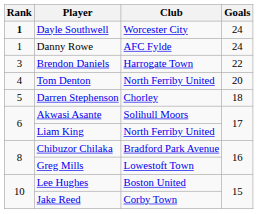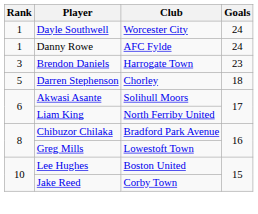 <table class="wikitable" style="text-align:center">
 <tr>
 <th>Rank</th>
 <th>Player</th>
 <th>Club</th>
 <th>Goals</th>
 </tr>
 <tr>
-<td><strong>1</strong></td>
+<td>1</td>
 <td align="left"><a href='#'>Dayle Southwell</a></td>
 <td align="left"><a href='#'>Worcester City</a></td>
 <td>24</td>
 </tr>
 <tr>
 <td>1</td>
 <td align="left">Danny Rowe</td>
 <td align="left"><a href='#'>AFC Fylde</a></td>
 <td>24</td>
 </tr>
 <tr>
 <td>3</td>
 <td align="left"><a href='#'>Brendon Daniels</a></td>
 <td align="left"><a href='#'>Harrogate Town</a></td>
-<td>22</td>
-</tr>
-<tr>
-<td>4</td>
-<td align="left"><a href='#'>Tom Denton</a></td>
-<td align="left"><a href='#'>North Ferriby United</a></td>
-<td>20</td>
+<td>23</td>
 </tr>
 <tr>
 <td>5</td>
 <td align="left"><a href='#'>Darren Stephenson</a></td>
 <td align="left"><a href='#'>Chorley</a></td>
 <td>18</td>
 </tr>
 <tr>
 <td rowspan="2">6</td>
 <td align="left"><a href='#'>Akwasi Asante</a></td>
 <td align="left"><a href='#'>Solihull Moors</a></td>
 <td rowspan="2">17</td>
 </tr>
 <tr>
 <td align="left"><a href='#'>Liam King</a></td>
 <td align="left"><a href='#'>North Ferriby United</a></td>
 </tr>
 <tr>
 <td rowspan="2">8</td>
 <td align="left"><a href='#'>Chibuzor Chilaka</a></td>
 <td align="left"><a href='#'>Bradford Park Avenue</a></td>
 <td rowspan="2">16</td>
 </tr>
 <tr>
 <td align="left"><a href='#'>Greg Mills</a></td>
 <td align="left"><a href='#'>Lowestoft Town</a></td>
 </tr>
 <tr>
 <td rowspan="2">10</td>
 <td align="left"><a href='#'>Lee Hughes</a></td>
 <td align="left"><a href='#'>Boston United</a></td>
 <td rowspan="2">15</td>
 </tr>
 <tr>
 <td align="left"><a href='#'>Jake Reed</a></td>
 <td align="left"><a href='#'>Corby Town</a></td>
 </tr>
 </table>
